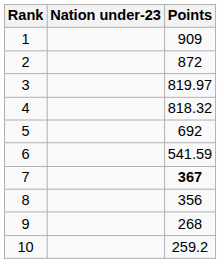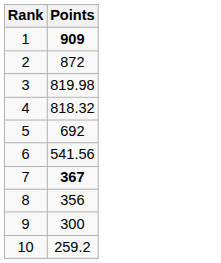 <table class="wikitable sortable">
 <tr>
 <th>Rank</th>
-<th>Nation under-23</th>
 <th>Points</th>
 </tr>
 <tr>
 <td align=center>1</td>
-<td></td>
-<td align=center>909</td>
+<td align=center><strong>909</strong></td>
 </tr>
 <tr>
 <td align=center>2</td>
-<td></td>
 <td align=center>872</td>
 </tr>
 <tr>
 <td align=center>3</td>
-<td></td>
-<td align=center>819.97</td>
+<td align=center>819.98</td>
 </tr>
 <tr>
 <td align=center>4</td>
-<td></td>
 <td align=center>818.32</td>
 </tr>
 <tr>
 <td align=center>5</td>
-<td></td>
 <td align=center>692</td>
 </tr>
 <tr>
 <td align=center>6</td>
-<td></td>
-<td align=center>541.59</td>
+<td align=center>541.56</td>
 </tr>
 <tr>
 <td align=center>7</td>
-<td></td>
 <td align=center><strong>367</strong></td>
 </tr>
 <tr>
 <td align=center>8</td>
-<td></td>
 <td align=center>356</td>
 </tr>
 <tr>
 <td align=center>9</td>
-<td></td>
-<td align=center>268</td>
+<td align=center>300</td>
 </tr>
 <tr>
 <td align=center>10</td>
-<td></td>
 <td align=center>259.2</td>
 </tr>
 </table>
